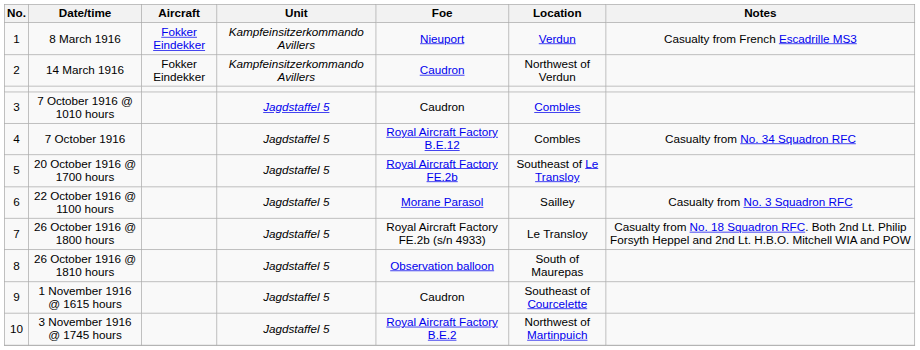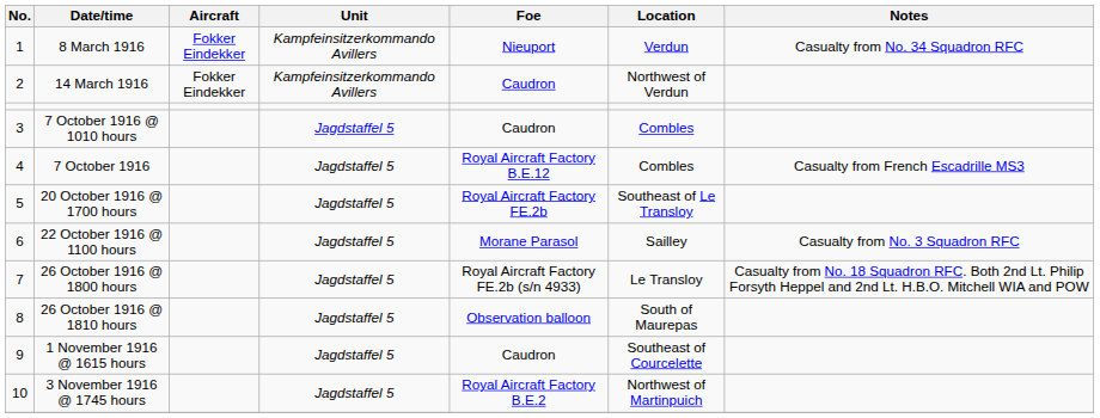 <table class="wikitable">
 <tr>
 <th>No.</th>
 <th>Date/time</th>
 <th>Aircraft</th>
 <th>Unit</th>
 <th>Foe</th>
 <th>Location</th>
 <th>Notes</th>
 </tr>
 <tr>
 <td align="center">1</td>
 <td align="center">8 March 1916</td>
 <td align="center"><a href='#'>Fokker Eindekker</a></td>
 <td align="center"><em>Kampfeinsitzerkommando Avillers</em></td>
 <td align="center"><a href='#'>Nieuport</a></td>
 <td align="center"><a href='#'>Verdun</a></td>
-<td align="center">Casualty from French <a href='#'>Escadrille MS3</a></td>
+<td align="center">Casualty from <a href='#'>No. 34 Squadron RFC</a></td>
 </tr>
 <tr>
 <td align="center">2</td>
 <td align="center">14 March 1916</td>
 <td align="center">Fokker Eindekker</td>
 <td align="center"><em>Kampfeinsitzerkommando Avillers</em></td>
 <td align="center"><a href='#'>Caudron</a></td>
 <td align="center">Northwest of Verdun</td>
 <td align="center"></td>
 </tr>
 <tr>
 <td></td>
 <td></td>
 <td></td>
 <td></td>
 <td></td>
 <td></td>
 </tr>
 <tr>
 <td align="center">3</td>
 <td align="center">7 October 1916 @ 1010 hours</td>
 <td align="center"></td>
 <td align="center"><em><a href='#'>Jagdstaffel 5</a></em></td>
 <td align="center">Caudron</td>
 <td align="center"><a href='#'>Combles</a></td>
 <td align="center"></td>
 </tr>
 <tr>
 <td align="center">4</td>
 <td align="center">7 October 1916</td>
 <td align="center"></td>
 <td align="center"><em>Jagdstaffel 5</em></td>
 <td align="center"><a href='#'>Royal Aircraft Factory B.E.12</a></td>
 <td align="center">Combles</td>
-<td align="center">Casualty from <a href='#'>No. 34 Squadron RFC</a></td>
+<td align="center">Casualty from French <a href='#'>Escadrille MS3</a></td>
 </tr>
 <tr>
 <td align="center">5</td>
 <td align="center">20 October 1916 @ 1700 hours</td>
 <td align="center"></td>
 <td align="center"><em>Jagdstaffel 5</em></td>
 <td align="center"><a href='#'>Royal Aircraft Factory FE.2b</a></td>
 <td align="center">Southeast of <a href='#'>Le Transloy</a></td>
 <td align="center"></td>
 </tr>
 <tr>
 <td align="center">6</td>
 <td align="center">22 October 1916 @ 1100 hours</td>
 <td align="center"></td>
 <td align="center"><em>Jagdstaffel 5</em></td>
 <td align="center"><a href='#'>Morane Parasol</a></td>
 <td align="center">Sailley</td>
 <td align="center">Casualty from <a href='#'>No. 3 Squadron RFC</a></td>
 </tr>
 <tr>
 <td align="center">7</td>
 <td align="center">26 October 1916 @ 1800 hours</td>
 <td align="center"></td>
 <td align="center"><em>Jagdstaffel 5</em></td>
 <td align="center">Royal Aircraft Factory FE.2b (s/n 4933)</td>
 <td align="center">Le Transloy</td>
 <td align="center">Casualty from <a href='#'>No. 18 Squadron RFC</a>. Both 2nd Lt. Philip Forsyth Heppel and 2nd Lt. H.B.O. Mitchell WIA and POW</td>
 </tr>
 <tr>
 <td align="center">8</td>
 <td align="center">26 October 1916 @ 1810 hours</td>
 <td align="center"></td>
 <td align="center"><em>Jagdstaffel 5</em></td>
 <td align="center"><a href='#'>Observation balloon</a></td>
 <td align="center">South of Maurepas</td>
 <td align="center"></td>
 </tr>
 <tr>
 <td align="center">9</td>
 <td align="center">1 November 1916 @ 1615 hours</td>
 <td align="center"></td>
 <td align="center"><em>Jagdstaffel 5</em></td>
 <td align="center">Caudron</td>
 <td align="center">Southeast of <a href='#'>Courcelette</a></td>
 <td align="center"></td>
 </tr>
 <tr>
 <td align="center">10</td>
 <td align="center">3 November 1916 @ 1745 hours</td>
 <td align="center"></td>
 <td align="center"><em>Jagdstaffel 5</em></td>
 <td align="center"><a href='#'>Royal Aircraft Factory B.E.2</a></td>
 <td align="center">Northwest of <a href='#'>Martinpuich</a></td>
 <td align="center"></td>
 </tr>
 <tr>
 </tr>
 </table>
